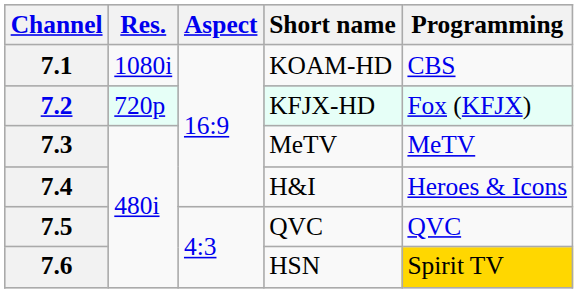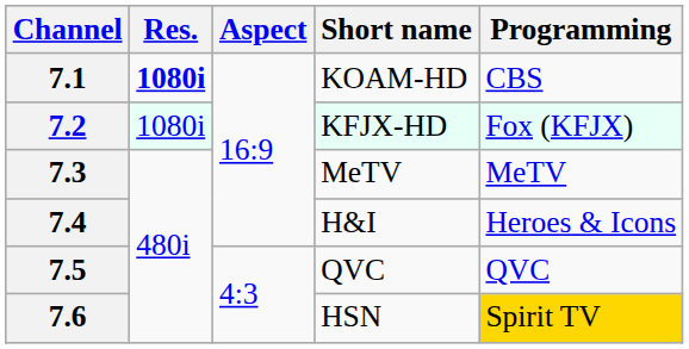 <table class="wikitable">
 <tr>
 <th scope = "col"><a href='#'>Channel</a></th>
 <th scope = "col"><a href='#'>Res.</a></th>
 <th scope = "col"><a href='#'>Aspect</a></th>
 <th scope = "col">Short name</th>
 <th scope = "col">Programming</th>
 </tr>
 <tr>
 <th scope = "row">7.1</th>
-<td><a href='#'>1080i</a></td>
+<td><strong><a href='#'>1080i</a></strong></td>
 <td rowspan="4"><a href='#'>16:9</a></td>
 <td>KOAM-HD</td>
 <td><a href='#'>CBS</a></td>
 </tr>
 <tr style="background-color: #E6FFF7;">
 <th scope = "row"><a href='#'>7.2</a></th>
-<td><a href='#'>720p</a></td>
+<td><a href='#'>1080i</a></td>
 <td>KFJX-HD</td>
 <td><a href='#'>Fox</a> (<a href='#'>KFJX</a>)</td>
 </tr>
 <tr>
 <th scope = "row">7.3</th>
 <td rowspan="4"><a href='#'>480i</a></td>
 <td>MeTV</td>
 <td><a href='#'>MeTV</a></td>
 </tr>
 <tr>
 <th scope = "row">7.4</th>
 <td>H&I</td>
 <td><a href='#'>Heroes & Icons</a></td>
 </tr>
 <tr>
 <th scope = "row">7.5</th>
 <td rowspan="2"><a href='#'>4:3</a></td>
 <td>QVC</td>
 <td><a href='#'>QVC</a></td>
 </tr>
 <tr>
 <th scope = "row">7.6</th>
 <td>HSN</td>
 <td style="background: gold;">Spirit TV</td>
 </tr>
 </table>
